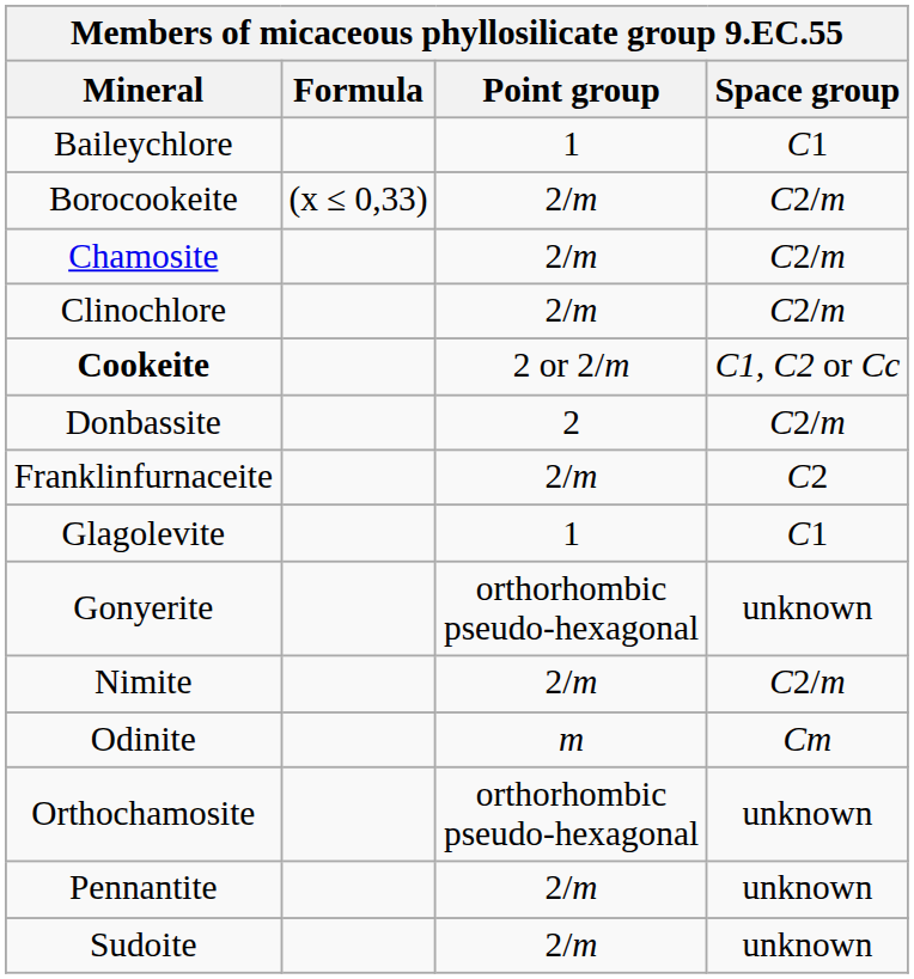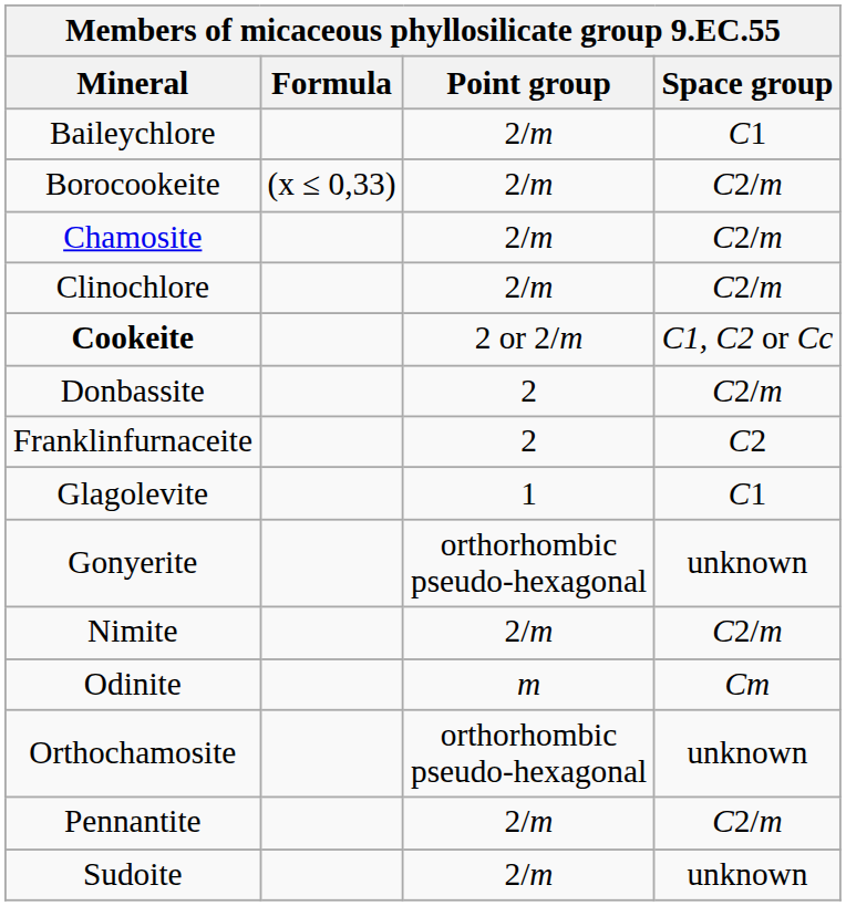 <table class="wikitable" style="text-align:center;">
 <tr>
 <th colspan="4">Members of micaceous phyllosilicate group 9.EC.55</th>
 </tr>
 <tr>
 <th scope="col">Mineral</th>
 <th scope="col">Formula</th>
 <th scope="col">Point group</th>
 <th scope="col">Space group</th>
 </tr>
 <tr>
 <td>Baileychlore</td>
 <td></td>
-<td>1</td>
+<td>2/<em>m</em></td>
 <td><em>C</em>1</td>
 </tr>
 <tr>
 <td>Borocookeite</td>
 <td> (x ≤ 0,33)</td>
 <td>2/<em>m</em></td>
 <td><em>C</em>2/<em>m</em></td>
 </tr>
 <tr>
 <td><a href='#'>Chamosite</a></td>
 <td></td>
 <td>2/<em>m</em></td>
 <td><em>C</em>2/<em>m</em></td>
 </tr>
 <tr>
 <td>Clinochlore</td>
 <td></td>
 <td>2/<em>m</em></td>
 <td><em>C</em>2/<em>m</em></td>
 </tr>
 <tr>
 <td><strong>Cookeite</strong></td>
 <td></td>
 <td>2 or 2/<em>m</em></td>
 <td><em>C1, C2</em> or <em>Cc</em></td>
 </tr>
 <tr>
 <td>Donbassite</td>
 <td></td>
 <td>2</td>
 <td><em>C</em>2/<em>m</em></td>
 </tr>
 <tr>
 <td>Franklinfurnaceite</td>
 <td></td>
-<td>2/<em>m</em></td>
+<td>2</td>
 <td><em>C</em>2</td>
 </tr>
 <tr>
 <td>Glagolevite</td>
 <td></td>
 <td>1</td>
 <td><em>C</em>1</td>
 </tr>
 <tr>
 <td>Gonyerite</td>
 <td></td>
 <td>orthorhombic<br>pseudo-hexagonal</td>
 <td>unknown</td>
 </tr>
 <tr>
 <td>Nimite</td>
 <td></td>
 <td>2/<em>m</em></td>
 <td><em>C</em>2/<em>m</em></td>
 </tr>
 <tr>
 <td>Odinite</td>
 <td></td>
 <td><em>m</em></td>
 <td><em>Cm</em></td>
 </tr>
 <tr>
 <td>Orthochamosite</td>
 <td></td>
 <td>orthorhombic<br>pseudo-hexagonal</td>
 <td>unknown</td>
 </tr>
 <tr>
 <td>Pennantite</td>
 <td></td>
 <td>2/<em>m</em></td>
-<td>unknown</td>
+<td><em>C</em>2/<em>m</em></td>
 </tr>
 <tr>
 <td>Sudoite</td>
 <td></td>
 <td>2/<em>m</em></td>
 <td>unknown</td>
 </tr>
 </table>
